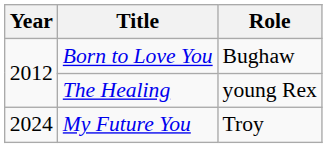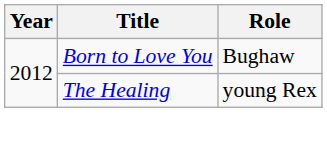 <table class="wikitable sortable">
 <tr>
 <th>Year</th>
 <th>Title</th>
 <th>Role</th>
 </tr>
 <tr>
 <td rowspan="2">2012</td>
 <td><em><a href='#'>Born to Love You</a></em></td>
 <td>Bughaw</td>
 </tr>
 <tr>
 <td><em><a href='#'>The Healing</a></em></td>
 <td>young Rex</td>
 </tr>
-<tr>
-<td rowspan="1">2024</td>
-<td><em><a href='#'>My Future You</a></em></td>
-<td>Troy</td>
-</tr>
 </table>
